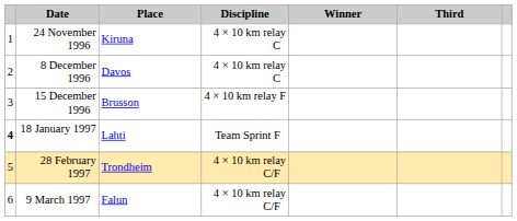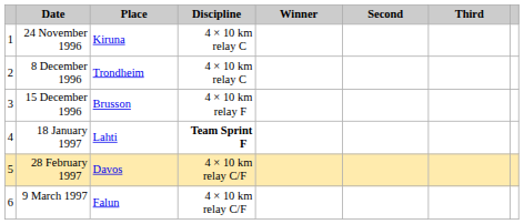 <table class="wikitable plainrowheaders" style="background:#fff; font-size:86%; line-height:16px; border:grey solid 1px; border-collapse:collapse;">
 <tr style="background:#ccc; text-align:center;">
 <th scope="col" style="background:#ccc; width=20 px;"></th>
 <th scope="col" style="background:#ccc; width:120px;">Date</th>
 <th scope="col" style="background:#ccc; width:160px;">Place</th>
 <th scope="col" style="background:#ccc; width:130px;">Discipline</th>
 <th scope="col" style="background:#ccc; width:185px;">Winner</th>
+<th scope="col" style="background:#ccc; width:185px;">Second</th>
 <th scope="col" style="background:#ccc; width:185px;">Third</th>
 <th scope="col" style="background:#ccc; width:10px;"></th>
 </tr>
 <tr>
 <td align=center>1</td>
 <td align=right>24 November 1996  </td>
 <td> <a href='#'>Kiruna</a></td>
 <td align=right>4 × 10 km relay C  </td>
 <td></td>
 <td></td>
 <td></td>
+<td></td>
 </tr>
 <tr>
 <td align=center>2</td>
 <td align=right>8 December 1996  </td>
-<td> <a href='#'>Davos</a></td>
+<td> <a href='#'>Trondheim</a></td>
 <td align=right>4 × 10 km relay C  </td>
+<td></td>
 <td></td>
 <td></td>
 <td></td>
 </tr>
 <tr>
 <td align=center>3</td>
 <td align=right>15 December 1996  </td>
 <td> <a href='#'>Brusson</a></td>
 <td align=right>4 × 10 km relay F  </td>
 <td></td>
 <td></td>
 <td></td>
+<td></td>
 </tr>
 <tr>
-<td align=center><strong>4</strong></td>
+<td align=center>4</td>
 <td align=right>18 January 1997  </td>
 <td> <a href='#'>Lahti</a></td>
-<td align=right>Team Sprint F  </td>
+<td align=right><strong>Team Sprint F  </strong></td>
+<td></td>
 <td></td>
 <td></td>
 <td></td>
 </tr>
 <tr style="background:#FFEBAD">
 <td align=center>5</td>
 <td align=right>28 February 1997  </td>
-<td> <a href='#'>Trondheim</a></td>
+<td> <a href='#'>Davos</a></td>
 <td align=right>4 × 10 km relay C/F  </td>
+<td></td>
 <td></td>
 <td></td>
 <td></td>
 </tr>
 <tr>
 <td align=center>6</td>
 <td align=right>9 March 1997  </td>
 <td> <a href='#'>Falun</a></td>
 <td align=right>4 × 10 km relay C/F  </td>
 <td></td>
 <td></td>
 <td></td>
+<td></td>
 </tr>
 </table>
